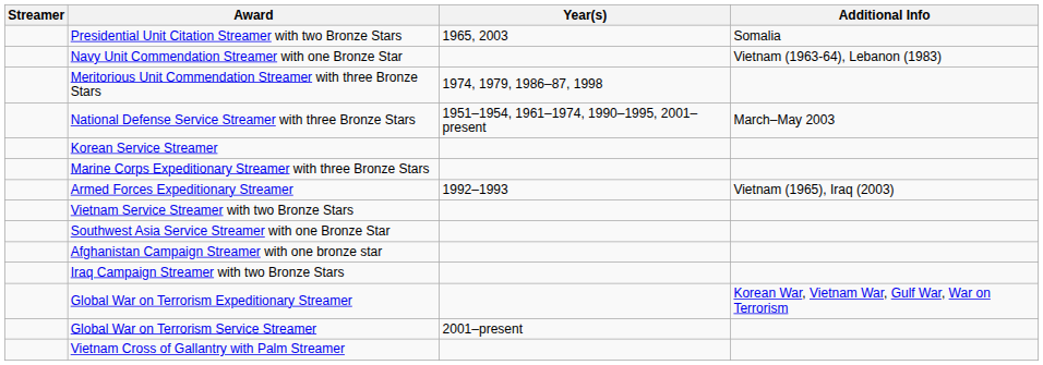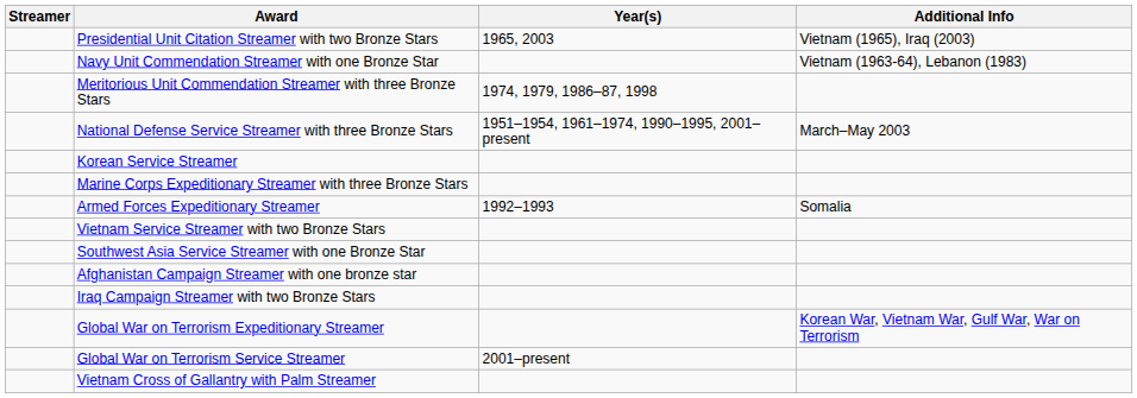 <table class="wikitable" style="margin:auto;">
 <tr>
 <th>Streamer</th>
 <th>Award</th>
 <th>Year(s)</th>
 <th>Additional Info</th>
 </tr>
 <tr>
 <td></td>
 <td><a href='#'>Presidential Unit Citation Streamer</a> with two Bronze Stars</td>
 <td>1965, 2003</td>
-<td>Somalia</td>
+<td>Vietnam (1965), Iraq (2003)</td>
 </tr>
 <tr>
 <td></td>
 <td><a href='#'>Navy Unit Commendation Streamer</a> with one Bronze Star</td>
 <td></td>
 <td>Vietnam (1963-64), Lebanon (1983)</td>
 </tr>
 <tr>
 <td></td>
 <td><a href='#'>Meritorious Unit Commendation Streamer</a> with three Bronze Stars</td>
 <td>1974, 1979, 1986–87, 1998</td>
 <td><br></td>
 </tr>
 <tr>
 <td></td>
 <td><a href='#'>National Defense Service Streamer</a> with three Bronze Stars</td>
 <td>1951–1954, 1961–1974, 1990–1995, 2001–present</td>
 <td>March–May 2003</td>
 </tr>
 <tr>
 <td></td>
 <td><a href='#'>Korean Service Streamer</a></td>
 <td></td>
 <td><br></td>
 </tr>
 <tr>
 <td></td>
 <td><a href='#'>Marine Corps Expeditionary Streamer</a> with three Bronze Stars</td>
 <td><br></td>
 <td><br></td>
 </tr>
 <tr>
 <td></td>
 <td><a href='#'>Armed Forces Expeditionary Streamer</a></td>
 <td>1992–1993</td>
-<td>Vietnam (1965), Iraq (2003)</td>
+<td>Somalia</td>
 </tr>
 <tr>
 <td></td>
 <td><a href='#'>Vietnam Service Streamer</a> with two Bronze Stars</td>
 <td><br></td>
 <td><br></td>
 </tr>
 <tr>
 <td></td>
 <td><a href='#'>Southwest Asia Service Streamer</a> with one Bronze Star</td>
 <td><br></td>
 <td><br></td>
 </tr>
 <tr>
 <td></td>
 <td><a href='#'>Afghanistan Campaign Streamer</a> with one bronze star</td>
 <td><br></td>
 <td><br></td>
 </tr>
 <tr>
 <td></td>
 <td><a href='#'>Iraq Campaign Streamer</a> with two Bronze Stars</td>
 <td><br></td>
 <td><br></td>
 </tr>
 <tr>
 <td></td>
 <td><a href='#'>Global War on Terrorism Expeditionary Streamer</a></td>
 <td><br></td>
 <td><a href='#'>Korean War</a>, <a href='#'>Vietnam War</a>, <a href='#'>Gulf War</a>, <a href='#'>War on Terrorism</a></td>
 </tr>
 <tr>
 <td></td>
 <td><a href='#'>Global War on Terrorism Service Streamer</a></td>
 <td>2001–present</td>
 <td><br></td>
 </tr>
 <tr>
 <td></td>
 <td><a href='#'>Vietnam Cross of Gallantry with Palm Streamer</a></td>
 <td></td>
 <td></td>
 </tr>
 </table>
